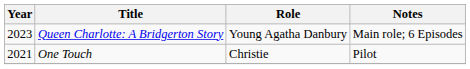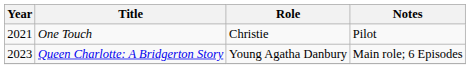 <table class="wikitable sortable">
 <tr>
 <th>Year</th>
 <th>Title</th>
 <th>Role</th>
 <th class="unsortable">Notes</th>
 </tr>
 <tr>
+<td>2021</td>
+<td><em>One Touch</em></td>
+<td>Christie</td>
+<td>Pilot</td>
+</tr>
+<tr>
 <td>2023</td>
 <td><em><a href='#'>Queen Charlotte: A Bridgerton Story</a></em></td>
 <td>Young Agatha Danbury</td>
 <td>Main role; 6 Episodes</td>
 </tr>
 <tr>
-<td>2021</td>
-<td><em>One Touch</em></td>
-<td>Christie</td>
-<td>Pilot</td>
-</tr>
-<tr>
 </tr>
 </table>
